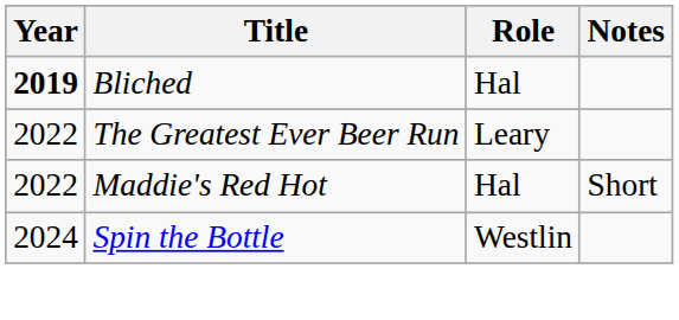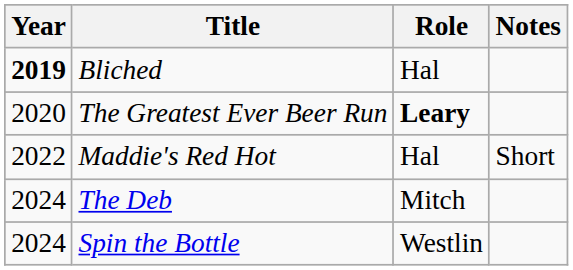 <table class="wikitable">
 <tr>
 <th>Year</th>
 <th>Title</th>
 <th>Role</th>
 <th>Notes</th>
 </tr>
 <tr>
 <td><strong>2019</strong></td>
 <td><em>Bliched</em></td>
 <td>Hal</td>
 <td></td>
 </tr>
 <tr>
-<td>2022</td>
+<td>2020</td>
 <td><em>The Greatest Ever Beer Run</em></td>
-<td>Leary</td>
+<td><strong>Leary</strong></td>
 <td></td>
 </tr>
 <tr>
 <td>2022</td>
 <td><em>Maddie's Red Hot</em></td>
 <td>Hal</td>
 <td>Short</td>
 </tr>
 <tr>
 <td>2024</td>
+<td><em><a href='#'>The Deb</a></em></td>
+<td>Mitch</td>
+<td></td>
+</tr>
+<tr>
+<td>2024</td>
 <td><em><a href='#'>Spin the Bottle</a></em></td>
 <td>Westlin</td>
 <td></td>
 </tr>
 </table>
